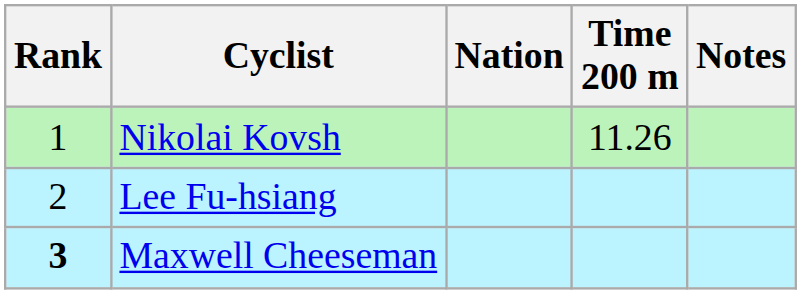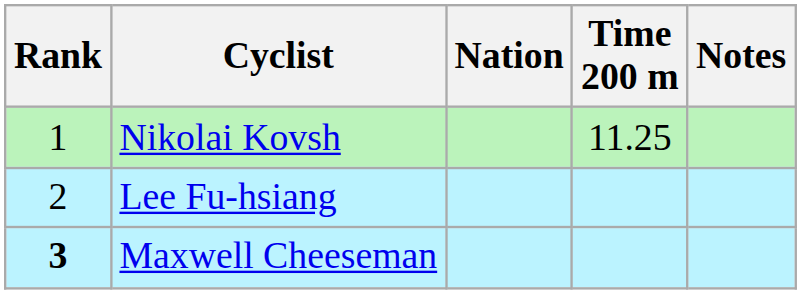 <table class="wikitable sortable" style="text-align:center">
 <tr>
 <th>Rank</th>
 <th>Cyclist</th>
 <th>Nation</th>
 <th>Time<br>200 m</th>
 <th>Notes</th>
 </tr>
 <tr bgcolor=bbf3bb>
 <td>1</td>
 <td align=left><a href='#'>Nikolai Kovsh</a></td>
 <td align=left></td>
-<td>11.26</td>
+<td>11.25</td>
 <td></td>
 </tr>
 <tr bgcolor=bbf3ff>
 <td>2</td>
 <td align=left><a href='#'>Lee Fu-hsiang</a></td>
 <td align=left></td>
 <td></td>
 <td></td>
 </tr>
 <tr bgcolor=bbf3ff>
 <td><strong>3</strong></td>
 <td align=left><a href='#'>Maxwell Cheeseman</a></td>
 <td align=left></td>
 <td></td>
 <td></td>
 </tr>
 </table>
